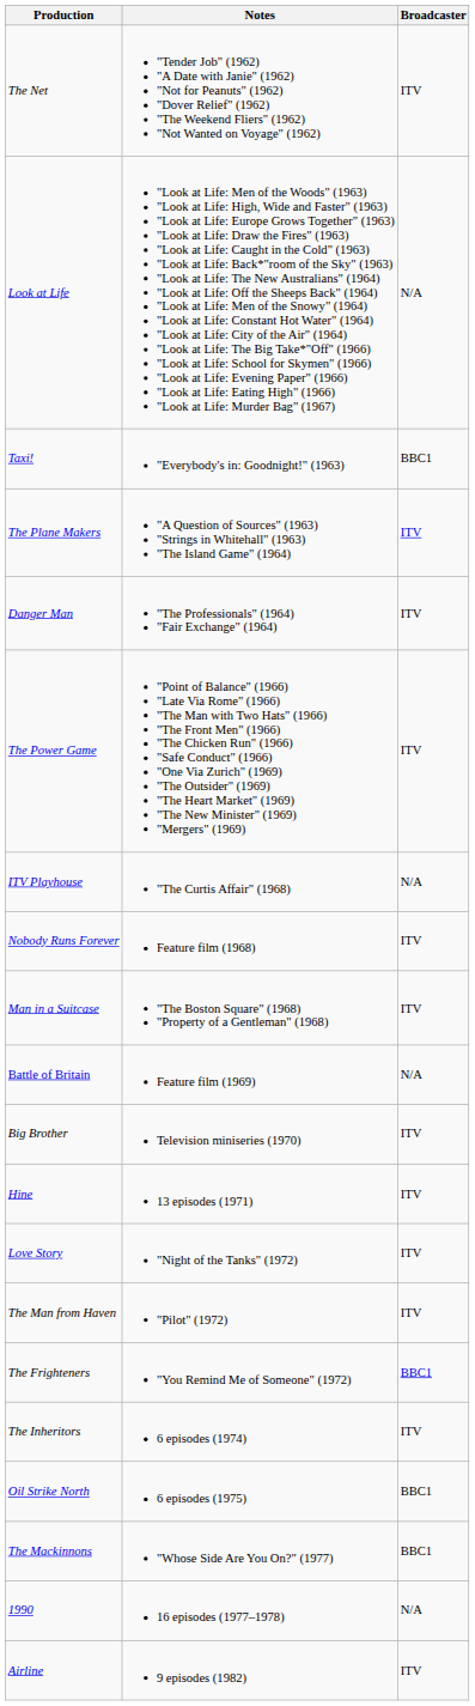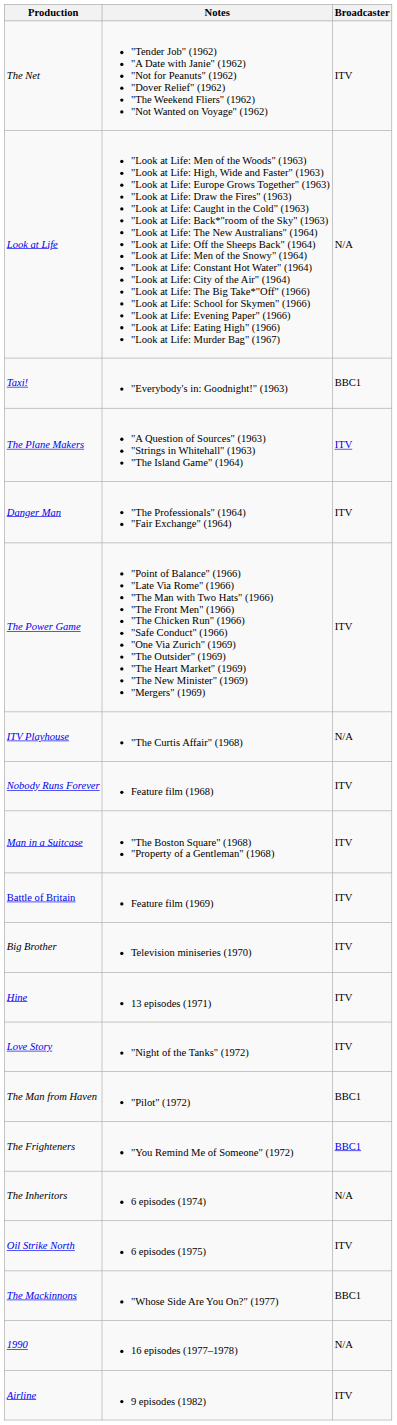 <table class="wikitable">
 <tr style="background:#ccc; text-align:center;">
 <th>Production</th>
 <th>Notes</th>
 <th>Broadcaster</th>
 </tr>
 <tr>
 <td><em>The Net</em></td>
 <td><br><ul><li>"Tender Job" (1962)</li><li>"A Date with Janie" (1962)</li><li>"Not for Peanuts" (1962)</li><li>"Dover Relief" (1962)</li><li>"The Weekend Fliers" (1962)</li><li>"Not Wanted on Voyage" (1962)</li></ul></td>
 <td>ITV</td>
 </tr>
 <tr>
 <td><em><a href='#'>Look at Life</a></em></td>
 <td><br><ul><li>"Look at Life: Men of the Woods" (1963)</li><li>"Look at Life: High, Wide and Faster" (1963)</li><li>"Look at Life: Europe Grows Together" (1963)</li><li>"Look at Life: Draw the Fires" (1963)</li><li>"Look at Life: Caught in the Cold" (1963)</li><li>"Look at Life: Back*"room of the Sky" (1963)</li><li>"Look at Life: The New Australians" (1964)</li><li>"Look at Life: Off the Sheeps Back" (1964)</li><li>"Look at Life: Men of the Snowy" (1964)</li><li>"Look at Life: Constant Hot Water" (1964)</li><li>"Look at Life: City of the Air" (1964)</li><li>"Look at Life: The Big Take*"Off" (1966)</li><li>"Look at Life: School for Skymen" (1966)</li><li>"Look at Life: Evening Paper" (1966)</li><li>"Look at Life: Eating High" (1966)</li><li>"Look at Life: Murder Bag" (1967)</li></ul></td>
 <td>N/A</td>
 </tr>
 <tr>
 <td><em><a href='#'>Taxi!</a></em></td>
 <td><br><ul><li>"Everybody's in: Goodnight!" (1963)</li></ul></td>
 <td>BBC1</td>
 </tr>
 <tr>
 <td><em><a href='#'>The Plane Makers</a></em></td>
 <td><br><ul><li>"A Question of Sources" (1963)</li><li>"Strings in Whitehall" (1963)</li><li>"The Island Game" (1964)</li></ul></td>
 <td><a href='#'>ITV</a></td>
 </tr>
 <tr>
 <td><em><a href='#'>Danger Man</a></em></td>
 <td><br><ul><li>"The Professionals" (1964)</li><li>"Fair Exchange" (1964)</li></ul></td>
 <td>ITV</td>
 </tr>
 <tr>
 <td><em><a href='#'>The Power Game</a></em></td>
 <td><br><ul><li>"Point of Balance" (1966)</li><li>"Late Via Rome" (1966)</li><li>"The Man with Two Hats" (1966)</li><li>"The Front Men" (1966)</li><li>"The Chicken Run" (1966)</li><li>"Safe Conduct" (1966)</li><li>"One Via Zurich" (1969)</li><li>"The Outsider" (1969)</li><li>"The Heart Market" (1969)</li><li>"The New Minister" (1969)</li><li>"Mergers" (1969)</li></ul></td>
 <td>ITV</td>
 </tr>
 <tr>
 <td><em><a href='#'>ITV Playhouse</a></em></td>
 <td><br><ul><li>"The Curtis Affair" (1968)</li></ul></td>
 <td>N/A</td>
 </tr>
 <tr>
 <td><em><a href='#'>Nobody Runs Forever</a></em></td>
 <td><br><ul><li>Feature film (1968)</li></ul></td>
 <td>ITV</td>
 </tr>
 <tr>
 <td><em><a href='#'>Man in a Suitcase</a></em></td>
 <td><br><ul><li>"The Boston Square" (1968)</li><li>"Property of a Gentleman" (1968)</li></ul></td>
 <td>ITV</td>
 </tr>
 <tr>
 <td><a href='#'>Battle of Britain</a></td>
 <td><br><ul><li>Feature film (1969)</li></ul></td>
-<td>N/A</td>
+<td>ITV</td>
 </tr>
 <tr>
 <td><em>Big Brother</em></td>
 <td><br><ul><li>Television miniseries (1970)</li></ul></td>
 <td>ITV</td>
 </tr>
 <tr>
 <td><em><a href='#'>Hine</a></em></td>
 <td><br><ul><li>13 episodes (1971)</li></ul></td>
 <td>ITV</td>
 </tr>
 <tr>
 <td><em><a href='#'>Love Story</a></em></td>
 <td><br><ul><li>"Night of the Tanks" (1972)</li></ul></td>
 <td>ITV</td>
 </tr>
 <tr>
 <td><em>The Man from Haven</em></td>
 <td><br><ul><li>"Pilot" (1972)</li></ul></td>
-<td>ITV</td>
+<td>BBC1</td>
 </tr>
 <tr>
 <td><em>The Frighteners</em></td>
 <td><br><ul><li>"You Remind Me of Someone" (1972)</li></ul></td>
 <td><a href='#'>BBC1</a></td>
 </tr>
 <tr>
 <td><em>The Inheritors</em></td>
 <td><br><ul><li>6 episodes (1974)</li></ul></td>
-<td>ITV</td>
+<td>N/A</td>
 </tr>
 <tr>
 <td><em><a href='#'>Oil Strike North</a></em></td>
 <td><br><ul><li>6 episodes (1975)</li></ul></td>
-<td>BBC1</td>
+<td>ITV</td>
 </tr>
 <tr>
 <td><em><a href='#'>The Mackinnons</a></em></td>
 <td><br><ul><li>"Whose Side Are You On?" (1977)</li></ul></td>
 <td>BBC1</td>
 </tr>
 <tr>
 <td><em><a href='#'>1990</a></em></td>
 <td><br><ul><li>16 episodes (1977–1978)</li></ul></td>
 <td>N/A</td>
 </tr>
 <tr>
 <td><em><a href='#'>Airline</a></em></td>
 <td><br><ul><li>9 episodes (1982)</li></ul></td>
 <td>ITV</td>
 </tr>
 </table>
